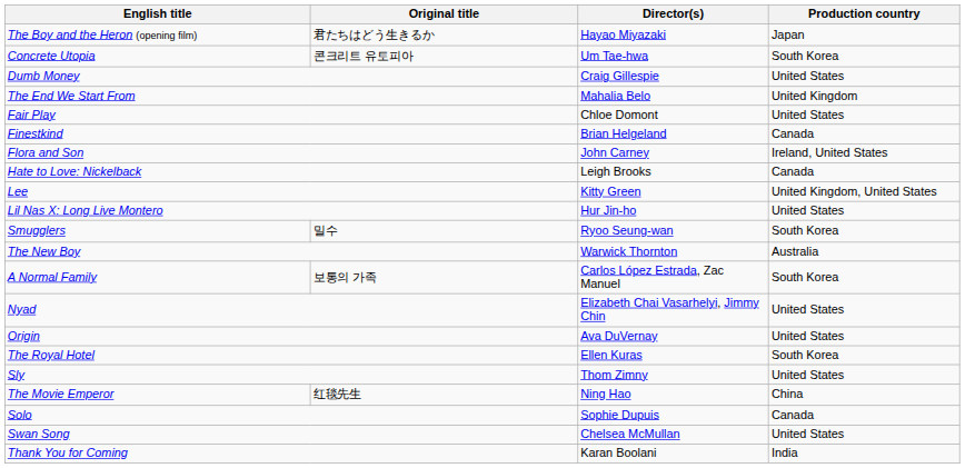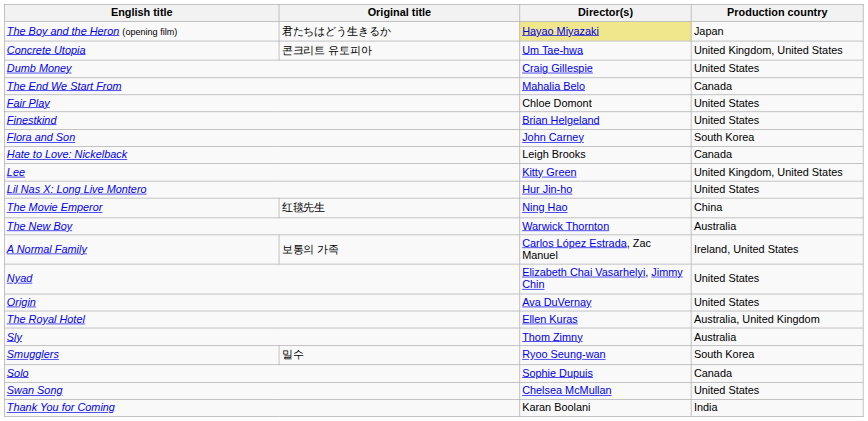 <table class="sortable wikitable" width="100%">
 <tr>
 <th scope="col" width="32%">English title</th>
 <th scope="col" width="28%">Original title</th>
 <th scope="col" width="20%">Director(s)</th>
 <th scope="col" width="20%">Production country</th>
 </tr>
 <tr>
 <td><em><a href='#'>The Boy and the Heron</a></em> <small>(opening film)</small></td>
 <td>君たちはどう生きるか</td>
-<td><a href='#'>Hayao Miyazaki</a></td>
+<td style="background: khaki;"><a href='#'>Hayao Miyazaki</a></td>
 <td>Japan</td>
 </tr>
 <tr>
 <td><em><a href='#'>Concrete Utopia</a></em></td>
 <td>콘크리트 유토피아</td>
 <td><a href='#'>Um Tae-hwa</a></td>
-<td>South Korea</td>
+<td>United Kingdom, United States</td>
 </tr>
 <tr>
 <td colspan="2"><em><a href='#'>Dumb Money</a></em></td>
 <td><a href='#'>Craig Gillespie</a></td>
 <td>United States</td>
 </tr>
 <tr>
 <td colspan="2"><em><a href='#'>The End We Start From</a></em></td>
 <td><a href='#'>Mahalia Belo</a></td>
-<td>United Kingdom</td>
+<td>Canada</td>
 </tr>
 <tr>
 <td colspan="2"><em><a href='#'>Fair Play</a></em></td>
 <td>Chloe Domont</td>
 <td>United States</td>
 </tr>
 <tr>
 <td colspan="2"><em><a href='#'>Finestkind</a></em></td>
 <td><a href='#'>Brian Helgeland</a></td>
-<td>Canada</td>
+<td>United States</td>
 </tr>
 <tr>
 <td colspan="2"><em><a href='#'>Flora and Son</a></em></td>
 <td><a href='#'>John Carney</a></td>
-<td>Ireland, United States</td>
+<td>South Korea</td>
 </tr>
 <tr>
 <td colspan="2"><em><a href='#'>Hate to Love: Nickelback</a></em></td>
 <td>Leigh Brooks</td>
 <td>Canada</td>
 </tr>
 <tr>
 <td colspan="2"><em><a href='#'>Lee</a></em></td>
 <td><a href='#'>Kitty Green</a></td>
 <td>United Kingdom, United States</td>
 </tr>
 <tr>
 <td colspan="2"><em><a href='#'>Lil Nas X: Long Live Montero</a></em></td>
 <td><a href='#'>Hur Jin-ho</a></td>
 <td>United States</td>
 </tr>
 <tr>
-<td><em><a href='#'>Smugglers</a></em></td>
-<td>밀수</td>
-<td><a href='#'>Ryoo Seung-wan</a></td>
-<td>South Korea</td>
+<td><em><a href='#'>The Movie Emperor</a></em></td>
+<td>红毯先生</td>
+<td><a href='#'>Ning Hao</a></td>
+<td>China</td>
 </tr>
 <tr>
 <td colspan="2"><em><a href='#'>The New Boy</a></em></td>
 <td><a href='#'>Warwick Thornton</a></td>
 <td>Australia</td>
 </tr>
 <tr>
 <td><em><a href='#'>A Normal Family</a></em></td>
 <td>보통의 가족</td>
 <td><a href='#'>Carlos López Estrada</a>, Zac Manuel</td>
-<td>South Korea</td>
+<td>Ireland, United States</td>
 </tr>
 <tr>
 <td colspan="2"><em><a href='#'>Nyad</a></em></td>
 <td><a href='#'>Elizabeth Chai Vasarhelyi</a>, <a href='#'>Jimmy Chin</a></td>
 <td>United States</td>
 </tr>
 <tr>
 <td colspan="2"><em><a href='#'>Origin</a></em></td>
 <td><a href='#'>Ava DuVernay</a></td>
 <td>United States</td>
 </tr>
 <tr>
 <td colspan="2"><em><a href='#'>The Royal Hotel</a></em></td>
 <td><a href='#'>Ellen Kuras</a></td>
-<td>South Korea</td>
+<td>Australia, United Kingdom</td>
 </tr>
 <tr>
 <td colspan="2"><em><a href='#'>Sly</a></em></td>
 <td><a href='#'>Thom Zimny</a></td>
-<td>United States</td>
+<td>Australia</td>
 </tr>
 <tr>
-<td><em><a href='#'>The Movie Emperor</a></em></td>
-<td>红毯先生</td>
-<td><a href='#'>Ning Hao</a></td>
-<td>China</td>
+<td><em><a href='#'>Smugglers</a></em></td>
+<td>밀수</td>
+<td><a href='#'>Ryoo Seung-wan</a></td>
+<td>South Korea</td>
 </tr>
 <tr>
 <td colspan="2"><em><a href='#'>Solo</a></em></td>
 <td><a href='#'>Sophie Dupuis</a></td>
 <td>Canada</td>
 </tr>
 <tr>
 <td colspan="2"><em><a href='#'>Swan Song</a></em></td>
 <td><a href='#'>Chelsea McMullan</a></td>
 <td>United States</td>
 </tr>
 <tr>
 <td colspan="2"><em><a href='#'>Thank You for Coming</a></em></td>
 <td>Karan Boolani</td>
 <td>India</td>
 </tr>
 </table>
